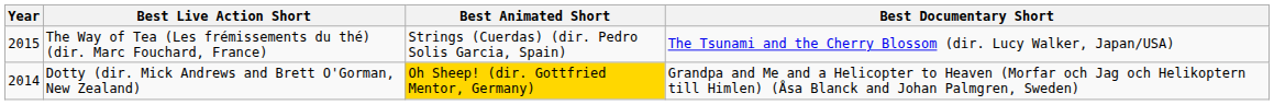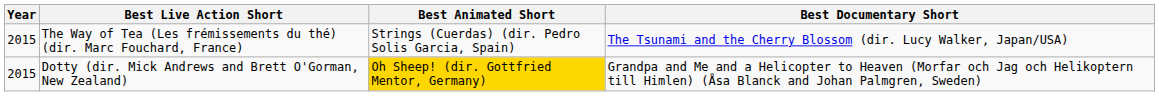 <table class="wikitable">
 <tr>
 <th>Year</th>
 <th>Best Live Action Short</th>
 <th>Best Animated Short</th>
 <th>Best Documentary Short</th>
 </tr>
 <tr>
 <td>2015</td>
 <td>The Way of Tea (Les frémissements du thé) (dir. Marc Fouchard, France)</td>
 <td>Strings (Cuerdas) (dir. Pedro Solis Garcia, Spain)</td>
 <td><a href='#'>The Tsunami and the Cherry Blossom</a> (dir. Lucy Walker, Japan/USA)</td>
 </tr>
 <tr>
-<td>2014</td>
+<td>2015</td>
 <td>Dotty (dir. Mick Andrews and Brett O'Gorman, New Zealand)</td>
 <td style="background: gold;">Oh Sheep! (dir. Gottfried Mentor, Germany)</td>
 <td>Grandpa and Me and a Helicopter to Heaven (Morfar och Jag och Helikoptern till Himlen) (Åsa Blanck and Johan Palmgren, Sweden)</td>
 </tr>
 </table>
